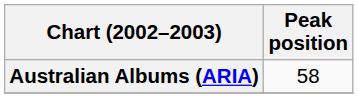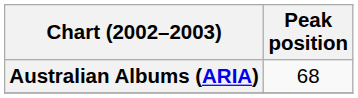 <table class="wikitable sortable plainrowheaders">
 <tr>
 <th scope="col">Chart (2002–2003)</th>
 <th scope="col">Peak<br>position</th>
 </tr>
 <tr>
 <th scope="row">Australian Albums (<a href='#'>ARIA</a>)</th>
-<td align="center">58</td>
+<td align="center">68</td>
 </tr>
 <tr>
 </tr>
 </table>
